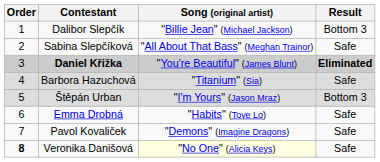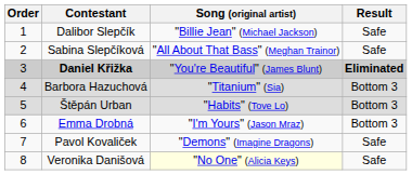 <table class="wikitable plainrowheaders" style="text-align:center;">
 <tr>
 <th scope="col">Order</th>
 <th scope="col">Contestant</th>
 <th scope="col">Song <small>(original artist)</small></th>
 <th scope="col">Result</th>
 </tr>
 <tr>
 <td>1</td>
 <td>Dalibor Slepčík</td>
 <td>"<a href='#'>Billie Jean</a>" <small>(<a href='#'>Michael Jackson</a>)</small></td>
-<td>Bottom 3</td>
+<td>Safe</td>
 </tr>
 <tr>
 <td>2</td>
 <td>Sabina Slepčíková</td>
 <td>"<a href='#'>All About That Bass</a>" <small>(<a href='#'>Meghan Trainor</a>)</small></td>
 <td>Safe</td>
 </tr>
 <tr style="background:#ccc;">
 <td>3</td>
 <td><strong>Daniel Křižka</strong></td>
 <td>"<a href='#'>You're Beautiful</a>" <small>(<a href='#'>James Blunt</a>)</small></td>
 <td><strong>Eliminated</strong></td>
 </tr>
 <tr style="background:#ddd;">
 <td>4</td>
 <td>Barbora Hazuchová</td>
 <td>"<a href='#'>Titanium</a>" <small>(<a href='#'>Sia</a>)</small></td>
-<td>Safe</td>
+<td>Bottom 3</td>
 </tr>
 <tr style="background:#ddd;">
 <td>5</td>
 <td>Štěpán Urban</td>
-<td>"<a href='#'>I'm Yours</a>" <small>(<a href='#'>Jason Mraz</a>)</small></td>
+<td>"<a href='#'>Habits</a>" <small>(<a href='#'>Tove Lo</a>)</small></td>
 <td>Bottom 3</td>
 </tr>
 <tr>
 <td>6</td>
 <td><a href='#'>Emma Drobná</a></td>
-<td>"<a href='#'>Habits</a>" <small>(<a href='#'>Tove Lo</a>)</small></td>
-<td>Safe</td>
+<td>"<a href='#'>I'm Yours</a>" <small>(<a href='#'>Jason Mraz</a>)</small></td>
+<td>Bottom 3</td>
 </tr>
 <tr>
 <td>7</td>
 <td>Pavol Kovaliček</td>
 <td>"<a href='#'>Demons</a>" <small>(<a href='#'>Imagine Dragons</a>)</small></td>
 <td>Safe</td>
 </tr>
 <tr>
-<td><strong>8</strong></td>
+<td>8</td>
 <td>Veronika Danišová</td>
 <td style="background: lightyellow;">"<a href='#'>No One</a>" <small>(<a href='#'>Alicia Keys</a>)</small></td>
 <td>Safe</td>
 </tr>
 </table>
